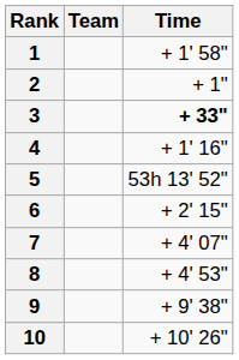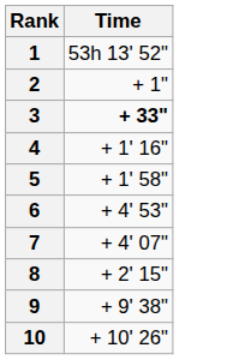 <table class="wikitable">
 <tr>
 <th scope="col">Rank</th>
-<th scope="col">Team</th>
 <th scope="col">Time</th>
 </tr>
 <tr>
 <th scope="row">1</th>
-<td></td>
-<td align="right">+ 1' 58"</td>
+<td align="right">53h 13' 52"</td>
 </tr>
 <tr>
 <th scope="row">2</th>
-<td></td>
 <td align="right">+ 1"</td>
 </tr>
 <tr>
 <th scope="row">3</th>
-<td></td>
 <td align="right"><strong>+ 33"</strong></td>
 </tr>
 <tr>
 <th scope="row">4</th>
-<td></td>
 <td align="right">+ 1' 16"</td>
 </tr>
 <tr>
 <th scope="row">5</th>
-<td></td>
-<td align="right">53h 13' 52"</td>
+<td align="right">+ 1' 58"</td>
 </tr>
 <tr>
 <th scope="row">6</th>
-<td></td>
-<td align="right">+ 2' 15"</td>
+<td align="right">+ 4' 53"</td>
 </tr>
 <tr>
 <th scope="row">7</th>
-<td></td>
 <td align="right">+ 4' 07"</td>
 </tr>
 <tr>
 <th scope="row">8</th>
-<td></td>
-<td align="right">+ 4' 53"</td>
+<td align="right">+ 2' 15"</td>
 </tr>
 <tr>
 <th scope="row">9</th>
-<td></td>
 <td align="right">+ 9' 38"</td>
 </tr>
 <tr>
 <th scope="row">10</th>
-<td></td>
 <td align="right">+ 10' 26"</td>
 </tr>
 </table>
